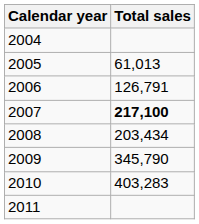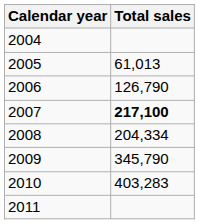 <table class="wikitable">
 <tr>
 <th>Calendar year</th>
 <th>Total sales</th>
 </tr>
 <tr>
 <td>2004</td>
 <td></td>
 </tr>
 <tr>
 <td>2005</td>
 <td>61,013</td>
 </tr>
 <tr>
 <td>2006</td>
-<td>126,791</td>
+<td>126,790</td>
 </tr>
 <tr>
 <td>2007</td>
 <td><strong>217,100</strong></td>
 </tr>
 <tr>
 <td>2008</td>
-<td>203,434</td>
+<td>204,334</td>
 </tr>
 <tr>
 <td>2009</td>
 <td>345,790</td>
 </tr>
 <tr>
 <td>2010</td>
 <td>403,283</td>
 </tr>
 <tr>
 <td>2011</td>
 <td></td>
 </tr>
 </table>
